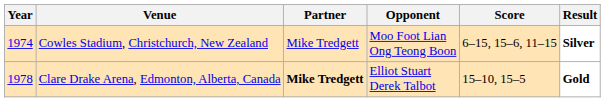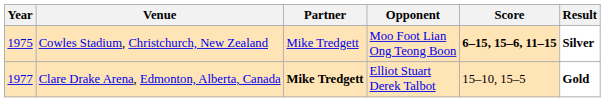 <table class="sortable wikitable" style="font-size: 90%;">
 <tr>
 <th>Year</th>
 <th>Venue</th>
 <th>Partner</th>
 <th>Opponent</th>
 <th>Score</th>
 <th>Result</th>
 </tr>
 <tr style="background:#FFE4B5">
-<td align="center"><a href='#'>1974</a></td>
+<td align="center"><a href='#'>1975</a></td>
 <td align="left"><a href='#'>Cowles Stadium</a>, <a href='#'>Christchurch, New Zealand</a></td>
 <td align="left"> <a href='#'>Mike Tredgett</a></td>
 <td align="left"> <a href='#'>Moo Foot Lian</a><br> <a href='#'>Ong Teong Boon</a></td>
-<td align="left">6–15, 15–6, 11–15</td>
+<td align="left"><strong>6–15, 15–6, 11–15</strong></td>
 <td style="text-align:left; background: white"> <strong>Silver</strong></td>
 </tr>
 <tr style="background:#FFE4B5">
-<td align="center"><a href='#'>1978</a></td>
+<td align="center"><a href='#'>1977</a></td>
 <td align="left"><a href='#'>Clare Drake Arena</a>, <a href='#'>Edmonton, Alberta, Canada</a></td>
 <td align="left"><strong> Mike Tredgett</strong></td>
 <td align="left"> <a href='#'>Elliot Stuart</a><br> <a href='#'>Derek Talbot</a></td>
 <td align="left">15–10, 15–5</td>
 <td style="text-align:left; background:white"> <strong>Gold</strong></td>
 </tr>
 </table>
